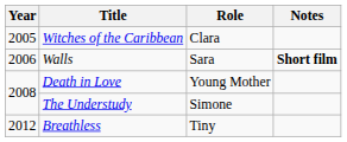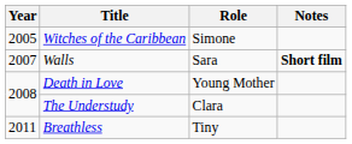 <table class="wikitable sortable">
 <tr>
 <th>Year</th>
 <th>Title</th>
 <th>Role</th>
 <th class="unsortable">Notes</th>
 </tr>
 <tr>
 <td>2005</td>
 <td><em><a href='#'>Witches of the Caribbean</a></em></td>
-<td>Clara</td>
+<td>Simone</td>
 <td></td>
 </tr>
 <tr>
-<td>2006</td>
+<td>2007</td>
 <td><em>Walls</em></td>
 <td>Sara</td>
 <td><strong>Short film</strong></td>
 </tr>
 <tr>
 <td rowspan=2>2008</td>
 <td><em><a href='#'>Death in Love</a></em></td>
 <td>Young Mother</td>
 <td></td>
 </tr>
 <tr>
 <td><em><a href='#'>The Understudy</a></em></td>
-<td>Simone</td>
+<td>Clara</td>
 <td></td>
 </tr>
 <tr>
-<td>2012</td>
+<td>2011</td>
 <td><em><a href='#'>Breathless</a></em></td>
 <td>Tiny</td>
 <td></td>
 </tr>
 </table>
